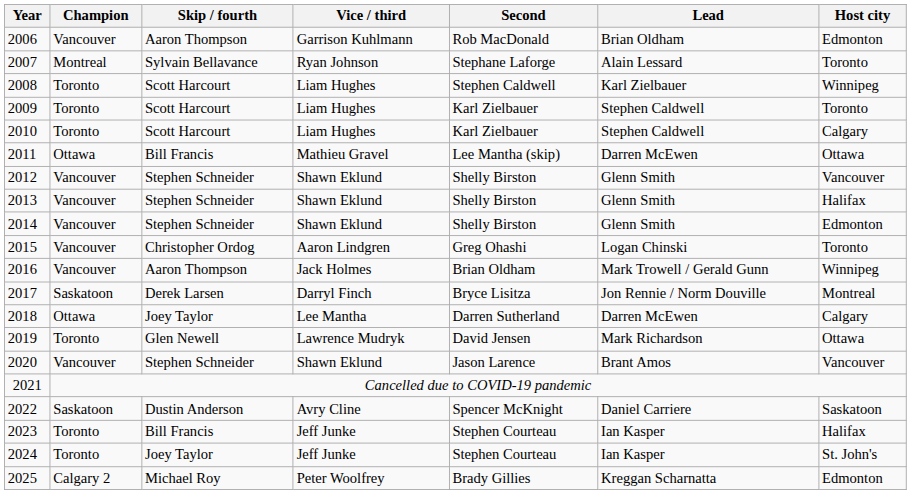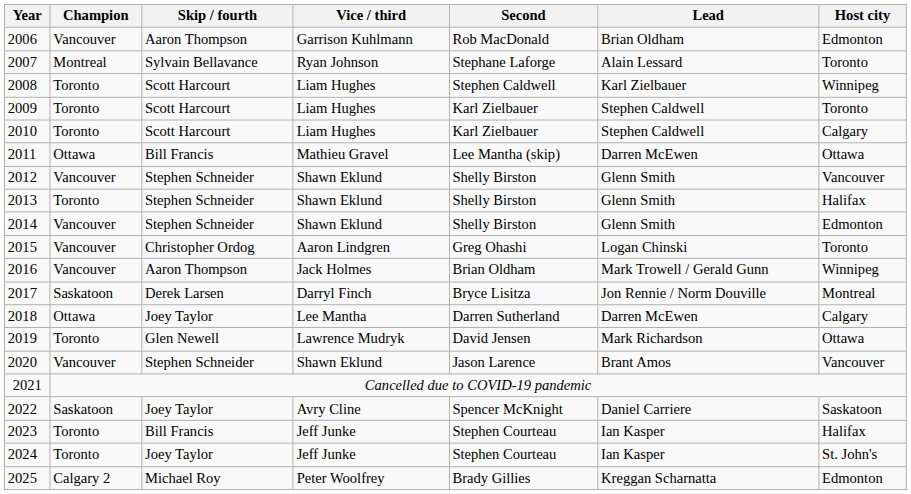 <table class="wikitable" style="width:50%;">
 <tr>
 <th>Year</th>
 <th>Champion</th>
 <th>Skip / fourth</th>
 <th>Vice / third</th>
 <th>Second</th>
 <th>Lead</th>
 <th>Host city</th>
 </tr>
 <tr>
 <td>2006</td>
 <td>Vancouver</td>
 <td>Aaron Thompson</td>
 <td>Garrison Kuhlmann</td>
 <td>Rob MacDonald</td>
 <td>Brian Oldham</td>
 <td>Edmonton</td>
 </tr>
 <tr>
 <td>2007</td>
 <td>Montreal</td>
 <td>Sylvain Bellavance</td>
 <td>Ryan Johnson</td>
 <td>Stephane Laforge</td>
 <td>Alain Lessard</td>
 <td>Toronto</td>
 </tr>
 <tr>
 <td>2008</td>
 <td>Toronto</td>
 <td>Scott Harcourt</td>
 <td>Liam Hughes</td>
 <td>Stephen Caldwell</td>
 <td>Karl Zielbauer</td>
 <td>Winnipeg</td>
 </tr>
 <tr>
 <td>2009</td>
 <td>Toronto</td>
 <td>Scott Harcourt</td>
 <td>Liam Hughes</td>
 <td>Karl Zielbauer</td>
 <td>Stephen Caldwell</td>
 <td>Toronto</td>
 </tr>
 <tr>
 <td>2010</td>
 <td>Toronto</td>
 <td>Scott Harcourt</td>
 <td>Liam Hughes</td>
 <td>Karl Zielbauer</td>
 <td>Stephen Caldwell</td>
 <td>Calgary</td>
 </tr>
 <tr>
 <td>2011</td>
 <td>Ottawa</td>
 <td>Bill Francis</td>
 <td>Mathieu Gravel</td>
 <td>Lee Mantha (skip)</td>
 <td>Darren McEwen</td>
 <td>Ottawa</td>
 </tr>
 <tr>
 <td>2012</td>
 <td>Vancouver</td>
 <td>Stephen Schneider</td>
 <td>Shawn Eklund</td>
 <td>Shelly Birston</td>
 <td>Glenn Smith</td>
 <td>Vancouver</td>
 </tr>
 <tr>
 <td>2013</td>
-<td>Vancouver</td>
+<td>Toronto</td>
 <td>Stephen Schneider</td>
 <td>Shawn Eklund</td>
 <td>Shelly Birston</td>
 <td>Glenn Smith</td>
 <td>Halifax</td>
 </tr>
 <tr>
 <td>2014</td>
 <td>Vancouver</td>
 <td>Stephen Schneider</td>
 <td>Shawn Eklund</td>
 <td>Shelly Birston</td>
 <td>Glenn Smith</td>
 <td>Edmonton</td>
 </tr>
 <tr>
 <td>2015</td>
 <td>Vancouver</td>
 <td>Christopher Ordog</td>
 <td>Aaron Lindgren</td>
 <td>Greg Ohashi</td>
 <td>Logan Chinski</td>
 <td>Toronto</td>
 </tr>
 <tr>
 <td>2016</td>
 <td>Vancouver</td>
 <td>Aaron Thompson</td>
 <td>Jack Holmes</td>
 <td>Brian Oldham</td>
 <td>Mark Trowell / Gerald Gunn</td>
 <td>Winnipeg</td>
 </tr>
 <tr>
 <td>2017</td>
 <td>Saskatoon</td>
 <td>Derek Larsen</td>
 <td>Darryl Finch</td>
 <td>Bryce Lisitza</td>
 <td>Jon Rennie / Norm Douville</td>
 <td>Montreal</td>
 </tr>
 <tr>
 <td>2018</td>
 <td>Ottawa</td>
 <td>Joey Taylor</td>
 <td>Lee Mantha</td>
 <td>Darren Sutherland</td>
 <td>Darren McEwen</td>
 <td>Calgary</td>
 </tr>
 <tr>
 <td>2019</td>
 <td>Toronto</td>
 <td>Glen Newell</td>
 <td>Lawrence Mudryk</td>
 <td>David Jensen</td>
 <td>Mark Richardson</td>
 <td>Ottawa</td>
 </tr>
 <tr>
 <td>2020</td>
 <td>Vancouver</td>
 <td>Stephen Schneider</td>
 <td>Shawn Eklund</td>
 <td>Jason Larence</td>
 <td>Brant Amos</td>
 <td>Vancouver</td>
 </tr>
 <tr style="text-align:center;">
 <td>2021</td>
 <td colspan="6"><em>Cancelled due to COVID-19 pandemic</em></td>
 </tr>
 <tr>
 <td>2022</td>
 <td>Saskatoon</td>
-<td>Dustin Anderson</td>
+<td>Joey Taylor</td>
 <td>Avry Cline</td>
 <td>Spencer McKnight</td>
 <td>Daniel Carriere</td>
 <td>Saskatoon</td>
 </tr>
 <tr>
 <td>2023</td>
 <td>Toronto</td>
 <td>Bill Francis</td>
 <td>Jeff Junke</td>
 <td>Stephen Courteau</td>
 <td>Ian Kasper</td>
 <td>Halifax</td>
 </tr>
 <tr>
 <td>2024</td>
 <td>Toronto</td>
 <td>Joey Taylor</td>
 <td>Jeff Junke</td>
 <td>Stephen Courteau</td>
 <td>Ian Kasper</td>
 <td>St. John's</td>
 </tr>
 <tr>
 <td>2025</td>
 <td>Calgary 2</td>
 <td>Michael Roy</td>
 <td>Peter Woolfrey</td>
 <td>Brady Gillies</td>
 <td>Kreggan Scharnatta</td>
 <td>Edmonton</td>
 </tr>
 </table>
